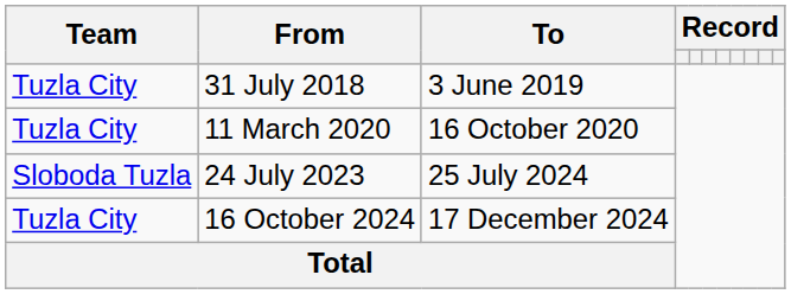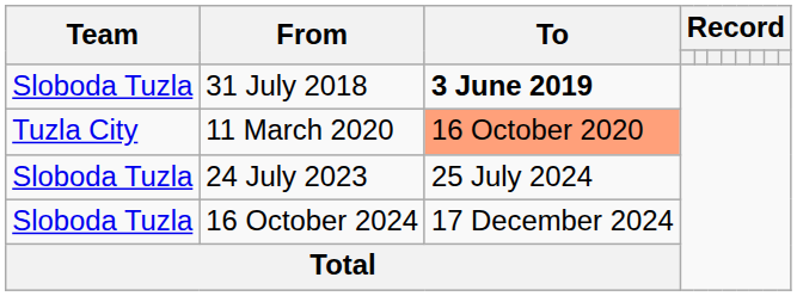 <table class="wikitable" style="text-align: center">
 <tr>
 <th rowspan="2">Team</th>
 <th rowspan="2">From</th>
 <th rowspan="2">To</th>
 <th colspan="8">Record</th>
 </tr>
 <tr>
 <th></th>
 <th></th>
 <th></th>
 <th></th>
 <th></th>
 <th></th>
 <th></th>
 <th></th>
 </tr>
 <tr>
-<td align="left"><a href='#'>Tuzla City</a></td>
+<td align="left"><a href='#'>Sloboda Tuzla</a></td>
 <td align="left">31 July 2018</td>
-<td align="left">3 June 2019<br></td>
+<td align="left"><strong>3 June 2019<br></strong></td>
 </tr>
 <tr>
 <td align="left"><a href='#'>Tuzla City</a></td>
 <td align="left">11 March 2020</td>
-<td align="left">16 October 2020<br></td>
+<td align="left" style="background: lightsalmon;">16 October 2020<br></td>
 </tr>
 <tr>
 <td align="left"><a href='#'>Sloboda Tuzla</a></td>
 <td align="left">24 July 2023</td>
 <td align="left">25 July 2024<br></td>
 </tr>
 <tr>
-<td align="left"><a href='#'>Tuzla City</a></td>
+<td align="left"><a href='#'>Sloboda Tuzla</a></td>
 <td align="left">16 October 2024</td>
 <td align="left">17 December 2024<br></td>
 </tr>
 <tr>
 <th colspan="3">Total<br></th>
 </tr>
 </table>
